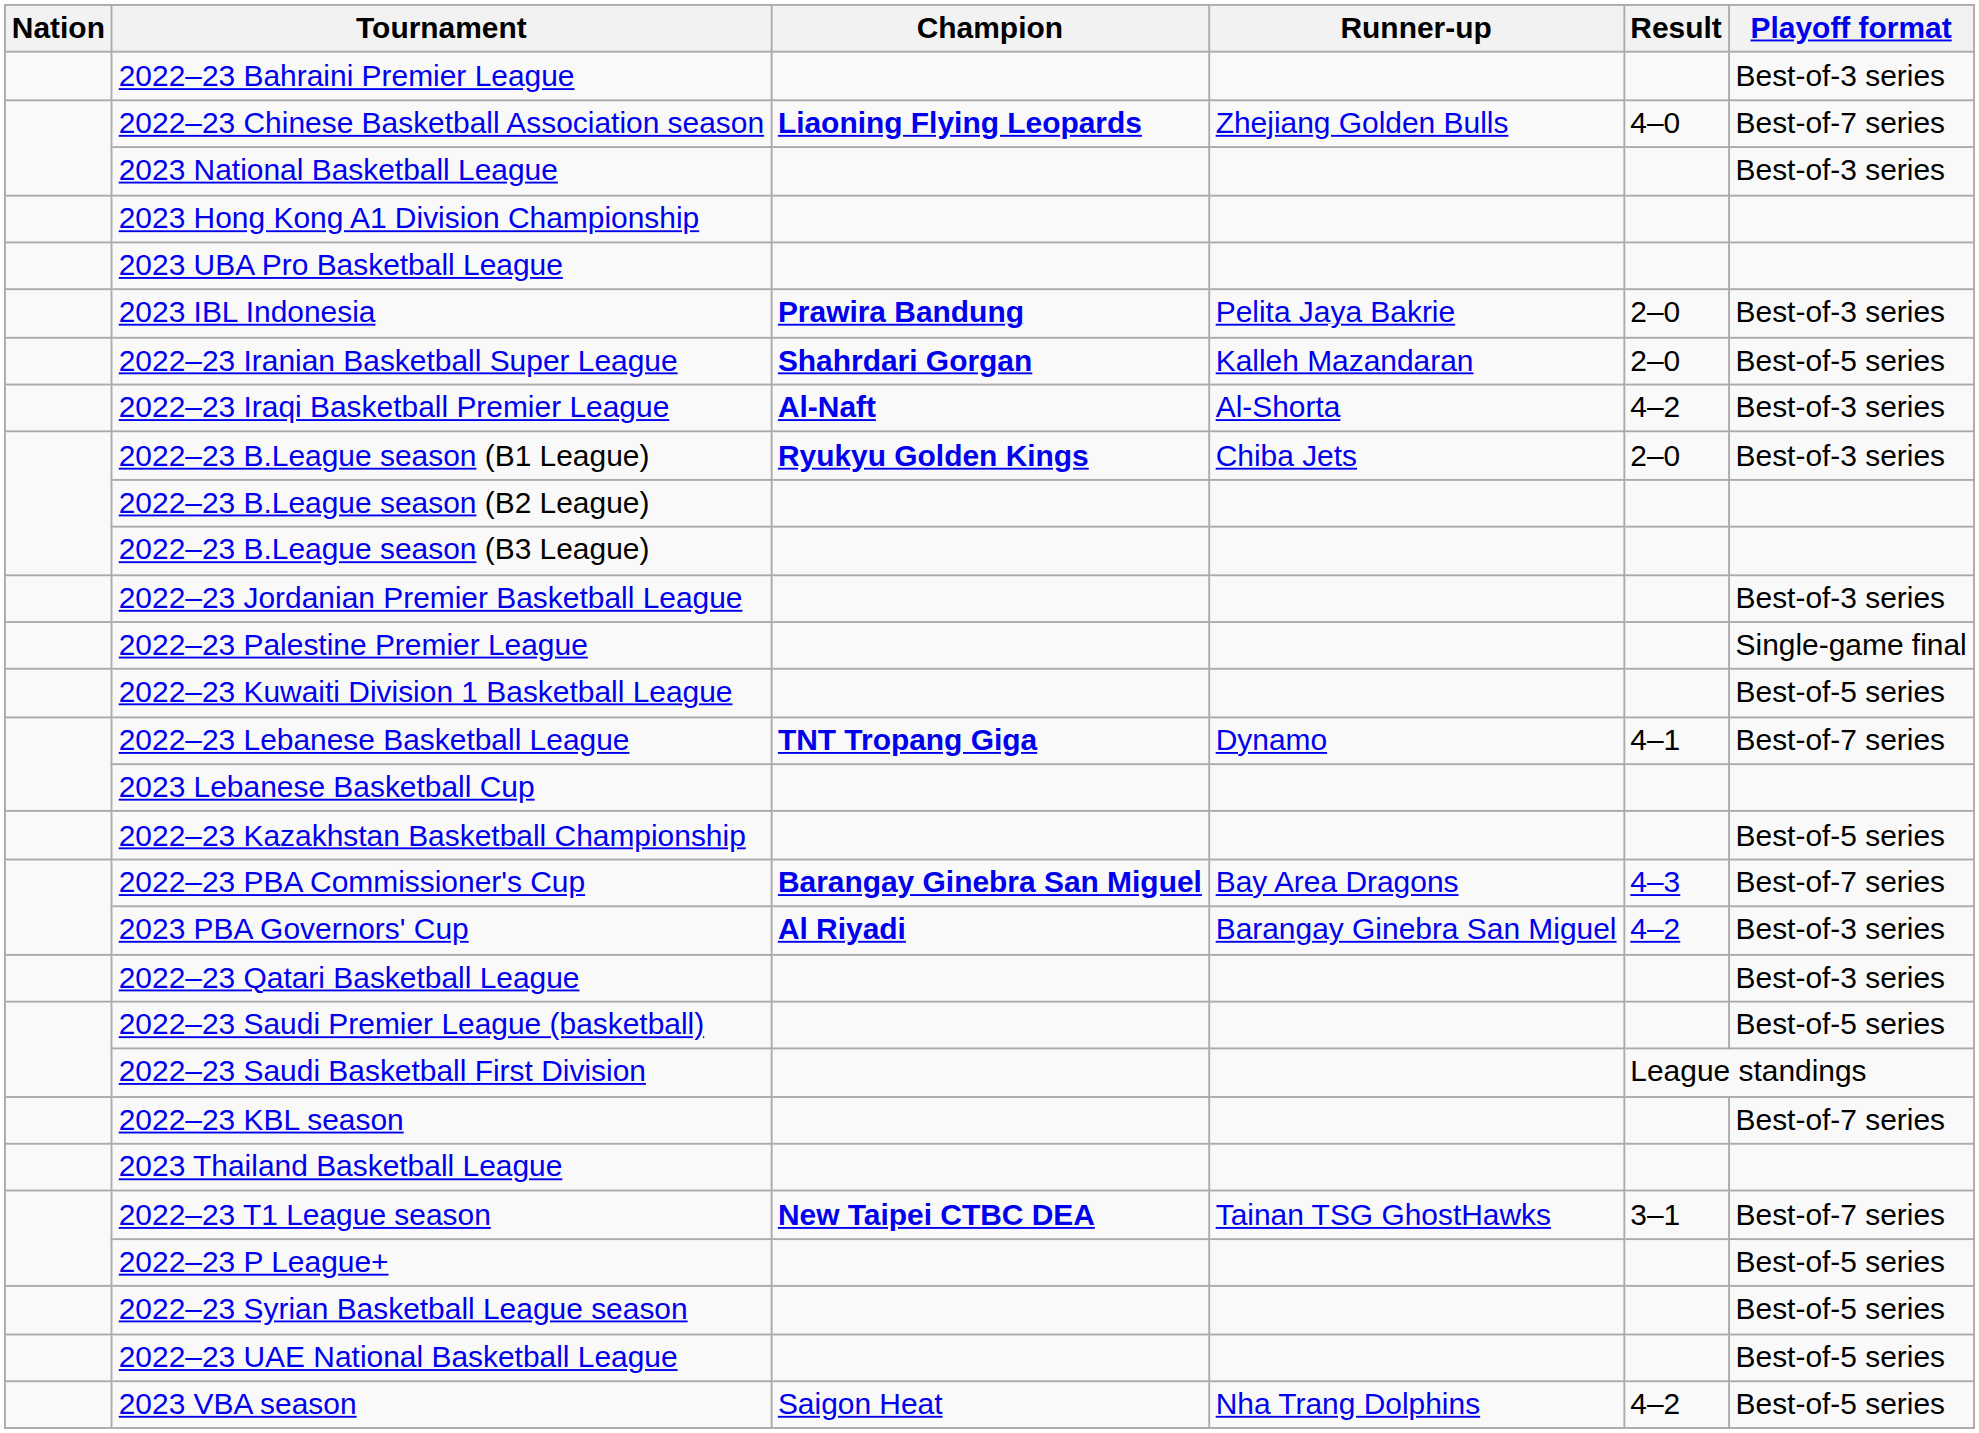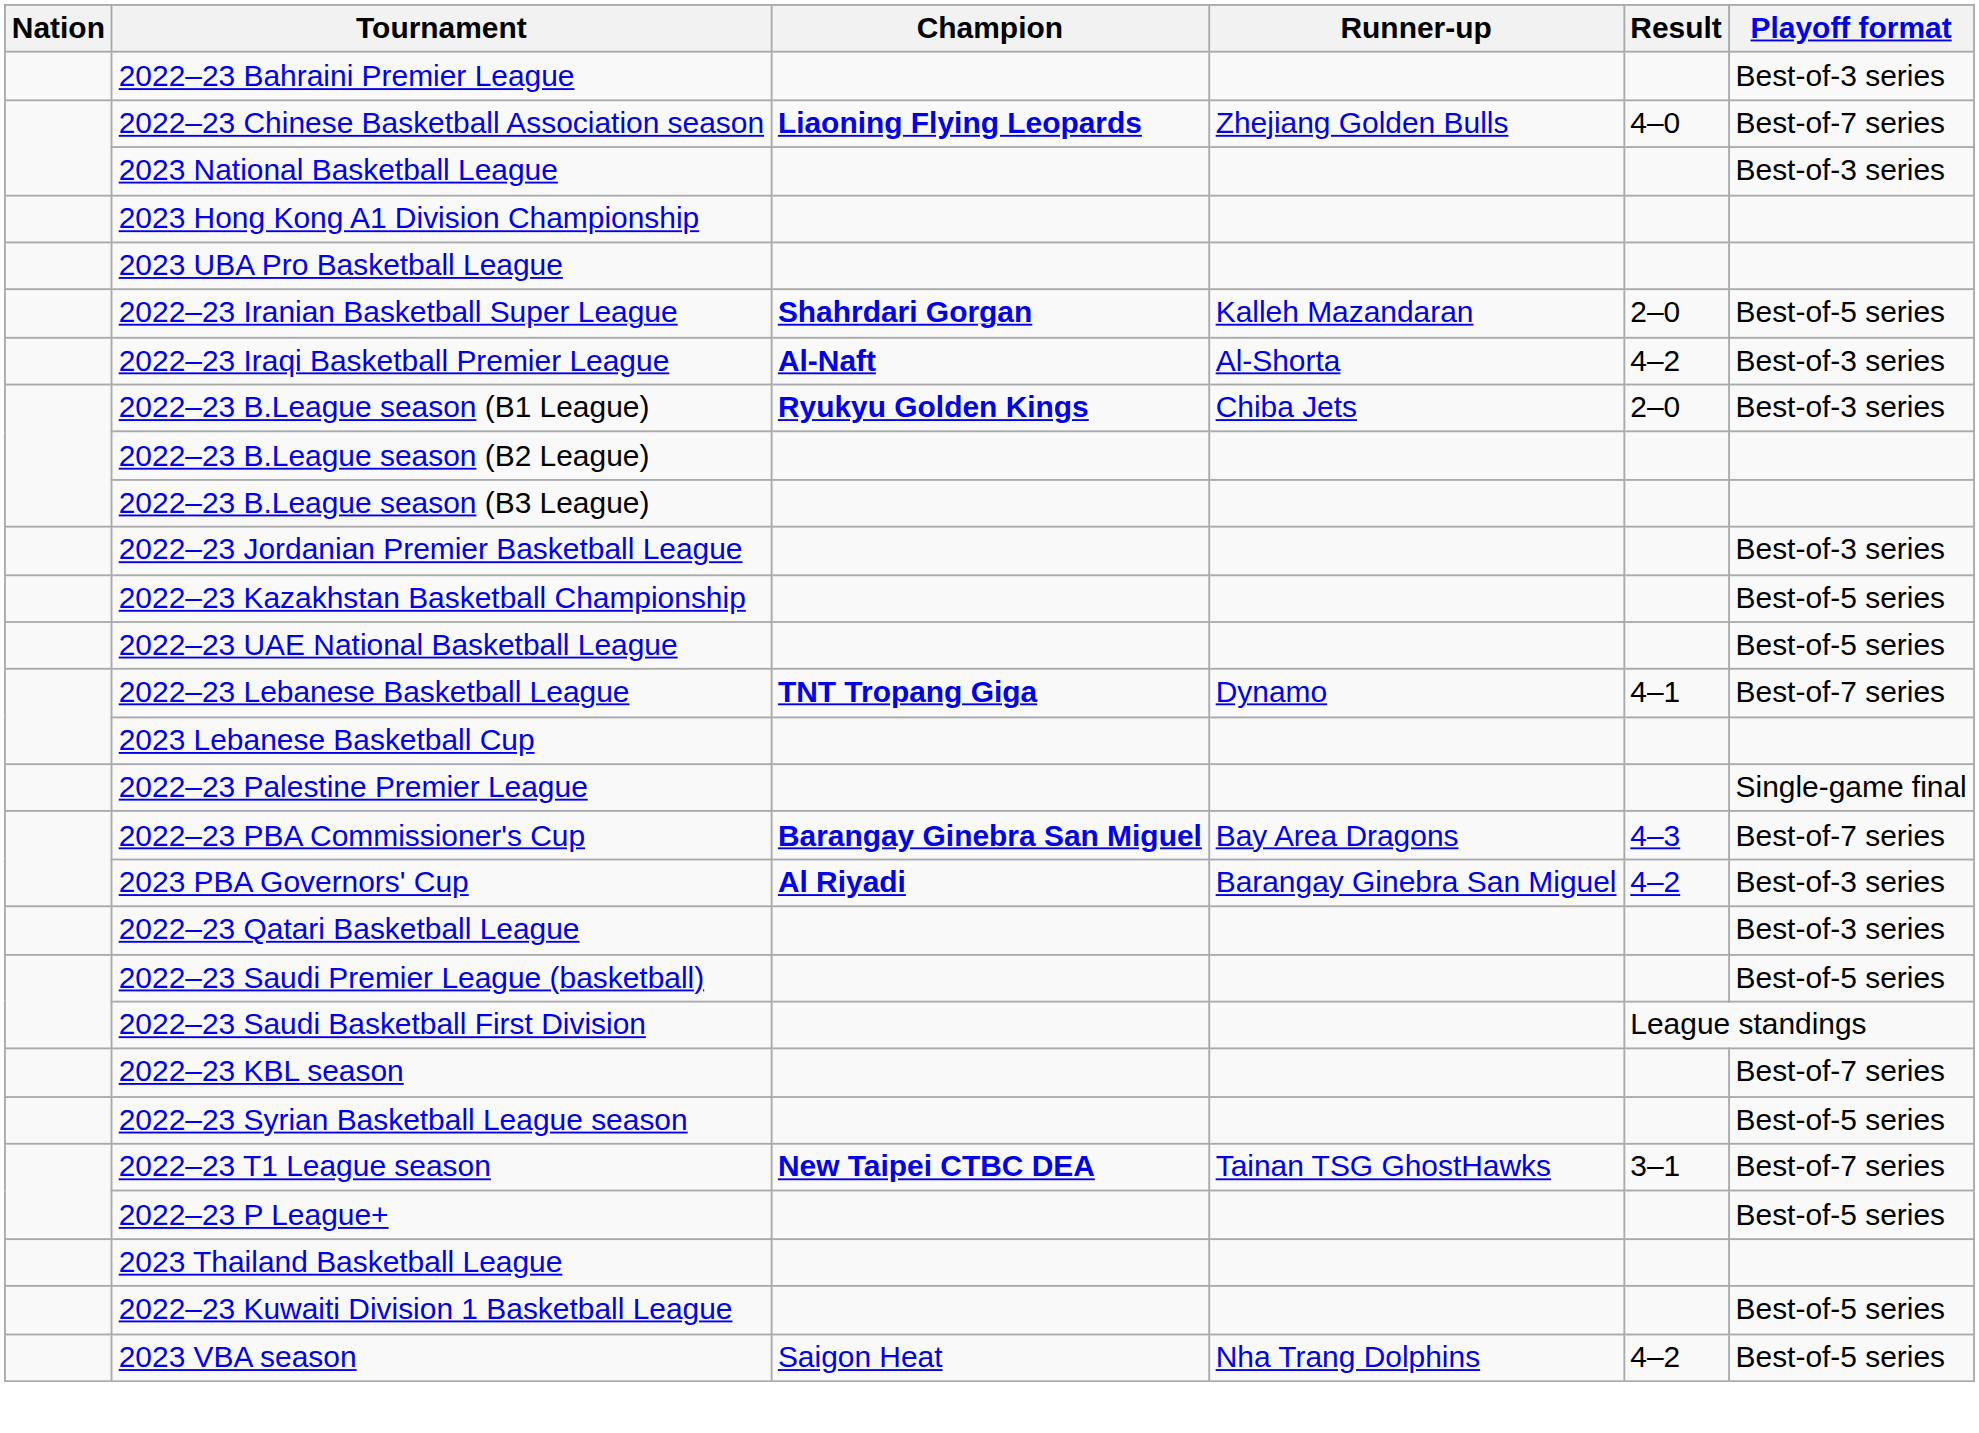 <table class="wikitable">
 <tr>
 <th>Nation</th>
 <th>Tournament</th>
 <th>Champion</th>
 <th>Runner-up</th>
 <th>Result</th>
 <th><a href='#'>Playoff format</a></th>
 </tr>
 <tr>
 <td></td>
 <td><a href='#'>2022–23 Bahraini Premier League</a></td>
 <td></td>
 <td></td>
 <td></td>
 <td>Best-of-3 series</td>
 </tr>
 <tr>
 <td rowspan="2"></td>
 <td><a href='#'>2022–23 Chinese Basketball Association season</a></td>
 <td><strong><a href='#'>Liaoning Flying Leopards</a></strong></td>
 <td><a href='#'>Zhejiang Golden Bulls</a></td>
 <td>4–0</td>
 <td>Best-of-7 series</td>
 </tr>
 <tr>
 <td><a href='#'>2023 National Basketball League</a></td>
 <td></td>
 <td></td>
 <td></td>
 <td>Best-of-3 series</td>
 </tr>
 <tr>
 <td></td>
 <td><a href='#'>2023 Hong Kong A1 Division Championship</a></td>
 <td></td>
 <td></td>
 <td></td>
 <td></td>
 </tr>
 <tr>
 <td></td>
 <td><a href='#'>2023 UBA Pro Basketball League</a></td>
 <td></td>
 <td></td>
 <td></td>
 <td></td>
 </tr>
 <tr>
 <td></td>
-<td><a href='#'>2023 IBL Indonesia</a></td>
-<td><strong><a href='#'>Prawira Bandung</a></strong></td>
-<td><a href='#'>Pelita Jaya Bakrie</a></td>
-<td>2–0</td>
-<td>Best-of-3 series</td>
-</tr>
-<tr>
-<td></td>
 <td><a href='#'>2022–23 Iranian Basketball Super League</a></td>
 <td><strong><a href='#'>Shahrdari Gorgan</a></strong></td>
 <td><a href='#'>Kalleh Mazandaran</a></td>
 <td>2–0</td>
 <td>Best-of-5 series</td>
 </tr>
 <tr>
 <td></td>
 <td><a href='#'>2022–23 Iraqi Basketball Premier League</a></td>
 <td><a href='#'><strong>Al-Naft</strong></a></td>
 <td><a href='#'>Al-Shorta</a></td>
 <td>4–2</td>
 <td>Best-of-3 series</td>
 </tr>
 <tr>
 <td rowspan="3"></td>
 <td><a href='#'>2022–23 B.League season</a> (B1 League)</td>
 <td><strong><a href='#'>Ryukyu Golden Kings</a></strong></td>
 <td><a href='#'>Chiba Jets</a></td>
 <td>2–0</td>
 <td>Best-of-3 series</td>
 </tr>
 <tr>
 <td><a href='#'>2022–23 B.League season</a> (B2 League)</td>
 <td></td>
 <td></td>
 <td></td>
 <td></td>
 </tr>
 <tr>
 <td><a href='#'>2022–23 B.League season</a> (B3 League)</td>
 <td></td>
 <td></td>
 <td></td>
 <td></td>
 </tr>
 <tr>
 <td></td>
 <td><a href='#'>2022–23 Jordanian Premier Basketball League</a></td>
 <td></td>
 <td></td>
 <td></td>
 <td>Best-of-3 series</td>
 </tr>
 <tr>
 <td></td>
-<td><a href='#'>2022–23 Palestine Premier League</a></td>
+<td><a href='#'>2022–23 Kazakhstan Basketball Championship</a></td>
 <td></td>
 <td></td>
 <td></td>
-<td>Single-game final</td>
+<td>Best-of-5 series</td>
 </tr>
 <tr>
 <td></td>
-<td><a href='#'>2022–23 Kuwaiti Division 1 Basketball League</a></td>
+<td><a href='#'>2022–23 UAE National Basketball League</a></td>
 <td></td>
 <td></td>
 <td></td>
 <td>Best-of-5 series</td>
 </tr>
 <tr>
 <td rowspan="2"></td>
 <td><a href='#'>2022–23 Lebanese Basketball League</a></td>
 <td><strong><a href='#'>TNT Tropang Giga</a></strong></td>
 <td><a href='#'>Dynamo</a></td>
 <td>4–1</td>
 <td>Best-of-7 series</td>
 </tr>
 <tr>
 <td><a href='#'>2023 Lebanese Basketball Cup</a></td>
 <td></td>
 <td></td>
 <td></td>
 <td></td>
 </tr>
 <tr>
 <td></td>
-<td><a href='#'>2022–23 Kazakhstan Basketball Championship</a></td>
+<td><a href='#'>2022–23 Palestine Premier League</a></td>
 <td></td>
 <td></td>
 <td></td>
-<td>Best-of-5 series</td>
+<td>Single-game final</td>
 </tr>
 <tr>
 <td rowspan=2></td>
 <td><a href='#'>2022–23 PBA Commissioner's Cup</a></td>
 <td><strong><a href='#'>Barangay Ginebra San Miguel</a></strong></td>
 <td><a href='#'>Bay Area Dragons</a></td>
 <td><a href='#'>4–3</a></td>
 <td>Best-of-7 series</td>
 </tr>
 <tr>
 <td><a href='#'>2023 PBA Governors' Cup</a></td>
 <td><strong><a href='#'>Al Riyadi</a></strong></td>
 <td><a href='#'>Barangay Ginebra San Miguel</a></td>
 <td><a href='#'>4–2</a></td>
 <td>Best-of-3 series</td>
 </tr>
 <tr>
 <td></td>
 <td><a href='#'>2022–23 Qatari Basketball League</a></td>
 <td></td>
 <td></td>
 <td></td>
 <td>Best-of-3 series</td>
 </tr>
 <tr>
 <td rowspan="2"></td>
 <td><a href='#'>2022–23 Saudi Premier League (basketball)</a></td>
 <td></td>
 <td></td>
 <td></td>
 <td>Best-of-5 series</td>
 </tr>
 <tr>
 <td><a href='#'>2022–23 Saudi Basketball First Division</a></td>
 <td></td>
 <td></td>
 <td colspan="2">League standings</td>
 </tr>
 <tr>
 <td></td>
 <td><a href='#'>2022–23 KBL season</a></td>
 <td></td>
 <td></td>
 <td></td>
 <td>Best-of-7 series</td>
 </tr>
 <tr>
 <td></td>
-<td><a href='#'>2023 Thailand Basketball League</a></td>
+<td><a href='#'>2022–23 Syrian Basketball League season</a></td>
 <td></td>
 <td></td>
 <td></td>
-<td></td>
+<td>Best-of-5 series</td>
 </tr>
 <tr>
 <td rowspan="2"></td>
 <td><a href='#'>2022–23 T1 League season</a></td>
 <td><strong><a href='#'>New Taipei CTBC DEA</a></strong></td>
 <td><a href='#'>Tainan TSG GhostHawks</a></td>
 <td>3–1</td>
 <td>Best-of-7 series</td>
 </tr>
 <tr>
 <td><a href='#'>2022–23 P League+</a></td>
 <td></td>
 <td></td>
 <td></td>
 <td>Best-of-5 series</td>
 </tr>
 <tr>
 <td></td>
-<td><a href='#'>2022–23 Syrian Basketball League season</a></td>
+<td><a href='#'>2023 Thailand Basketball League</a></td>
 <td></td>
 <td></td>
 <td></td>
-<td>Best-of-5 series</td>
+<td></td>
 </tr>
 <tr>
 <td></td>
-<td><a href='#'>2022–23 UAE National Basketball League</a></td>
+<td><a href='#'>2022–23 Kuwaiti Division 1 Basketball League</a></td>
 <td></td>
 <td></td>
 <td></td>
 <td>Best-of-5 series</td>
 </tr>
 <tr>
 <td></td>
 <td><a href='#'>2023 VBA season</a></td>
 <td><a href='#'>Saigon Heat</a></td>
 <td><a href='#'>Nha Trang Dolphins</a></td>
 <td>4–2</td>
 <td>Best-of-5 series</td>
 </tr>
 </table>
